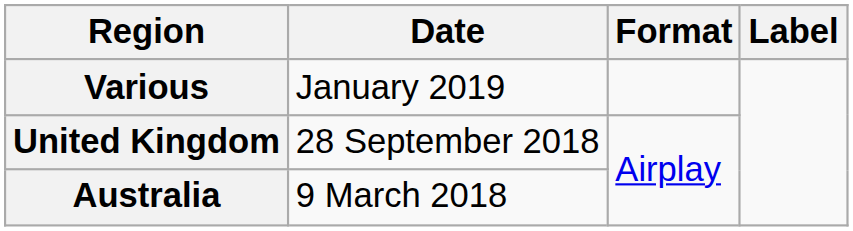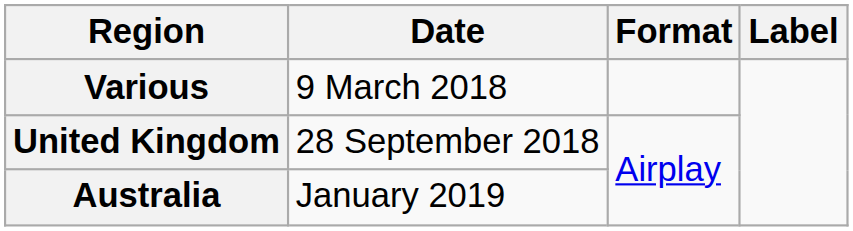 <table class="wikitable plainrowheaders">
 <tr>
 <th>Region</th>
 <th>Date</th>
 <th>Format</th>
 <th>Label</th>
 </tr>
 <tr>
 <th scope="row">Various</th>
-<td>January 2019</td>
+<td>9 March 2018</td>
 <td></td>
 <td rowspan="3"></td>
 </tr>
 <tr>
 <th scope="row">United Kingdom</th>
 <td>28 September 2018</td>
 <td rowspan="2"><a href='#'>Airplay</a></td>
 </tr>
 <tr>
 <th scope="row">Australia</th>
-<td>9 March 2018</td>
+<td>January 2019</td>
 </tr>
 </table>
